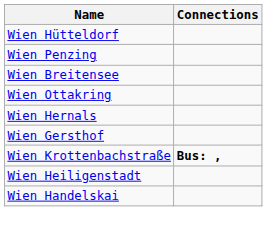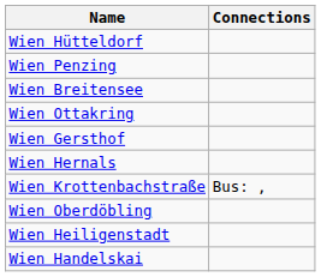 <table class="wikitable">
 <tr>
 <th>Name</th>
 <th>Connections</th>
 </tr>
 <tr>
 <td><a href='#'>Wien Hütteldorf</a></td>
 <td></td>
 </tr>
 <tr>
 <td><a href='#'>Wien Penzing</a></td>
 <td></td>
 </tr>
 <tr>
 <td><a href='#'>Wien Breitensee</a></td>
 <td></td>
 </tr>
 <tr>
 <td><a href='#'>Wien Ottakring</a></td>
 <td></td>
 </tr>
 <tr>
+<td><a href='#'>Wien Gersthof</a></td>
+<td></td>
+</tr>
+<tr>
 <td><a href='#'>Wien Hernals</a></td>
 <td></td>
 </tr>
 <tr>
-<td><a href='#'>Wien Gersthof</a></td>
-<td></td>
+<td><a href='#'>Wien Krottenbachstraße</a></td>
+<td>Bus: , </td>
 </tr>
 <tr>
-<td><a href='#'>Wien Krottenbachstraße</a></td>
-<td><strong>Bus: , </strong></td>
+<td><a href='#'>Wien Oberdöbling</a></td>
+<td></td>
 </tr>
 <tr>
 <td><a href='#'>Wien Heiligenstadt</a></td>
 <td></td>
 </tr>
 <tr>
 <td><a href='#'>Wien Handelskai</a></td>
 <td></td>
 </tr>
 </table>
